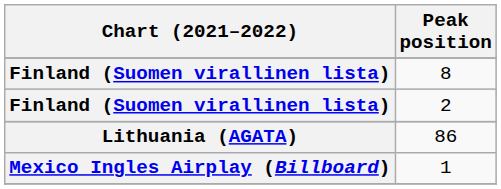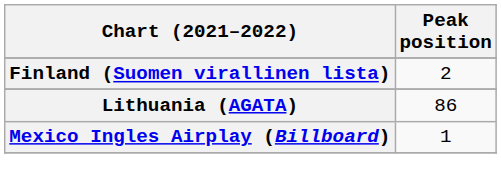 <table class="wikitable sortable plainrowheaders" style="text-align:center">
 <tr>
 <th scope="col">Chart (2021–2022)</th>
 <th scope="col">Peak<br>position</th>
 </tr>
 <tr>
 </tr>
 <tr>
 </tr>
 <tr>
 </tr>
 <tr>
 </tr>
 <tr>
-</tr>
-<tr>
-<th scope="row">Finland (<a href='#'>Suomen virallinen lista</a>)</th>
-<td>8</td>
 </tr>
 <tr>
 <th scope="row">Finland (<a href='#'>Suomen virallinen lista</a>)<br></th>
 <td>2</td>
 </tr>
 <tr>
 </tr>
 <tr>
 </tr>
 <tr>
 <th scope="row">Lithuania (<a href='#'>AGATA</a>)</th>
 <td>86</td>
 </tr>
 <tr>
 <th scope="row"><a href='#'>Mexico Ingles Airplay</a> (<em><a href='#'>Billboard</a></em>)</th>
 <td>1</td>
 </tr>
 <tr>
 </tr>
 <tr>
 </tr>
 <tr>
 </tr>
 <tr>
 </tr>
 <tr>
 </tr>
 <tr>
 </tr>
 </table>
